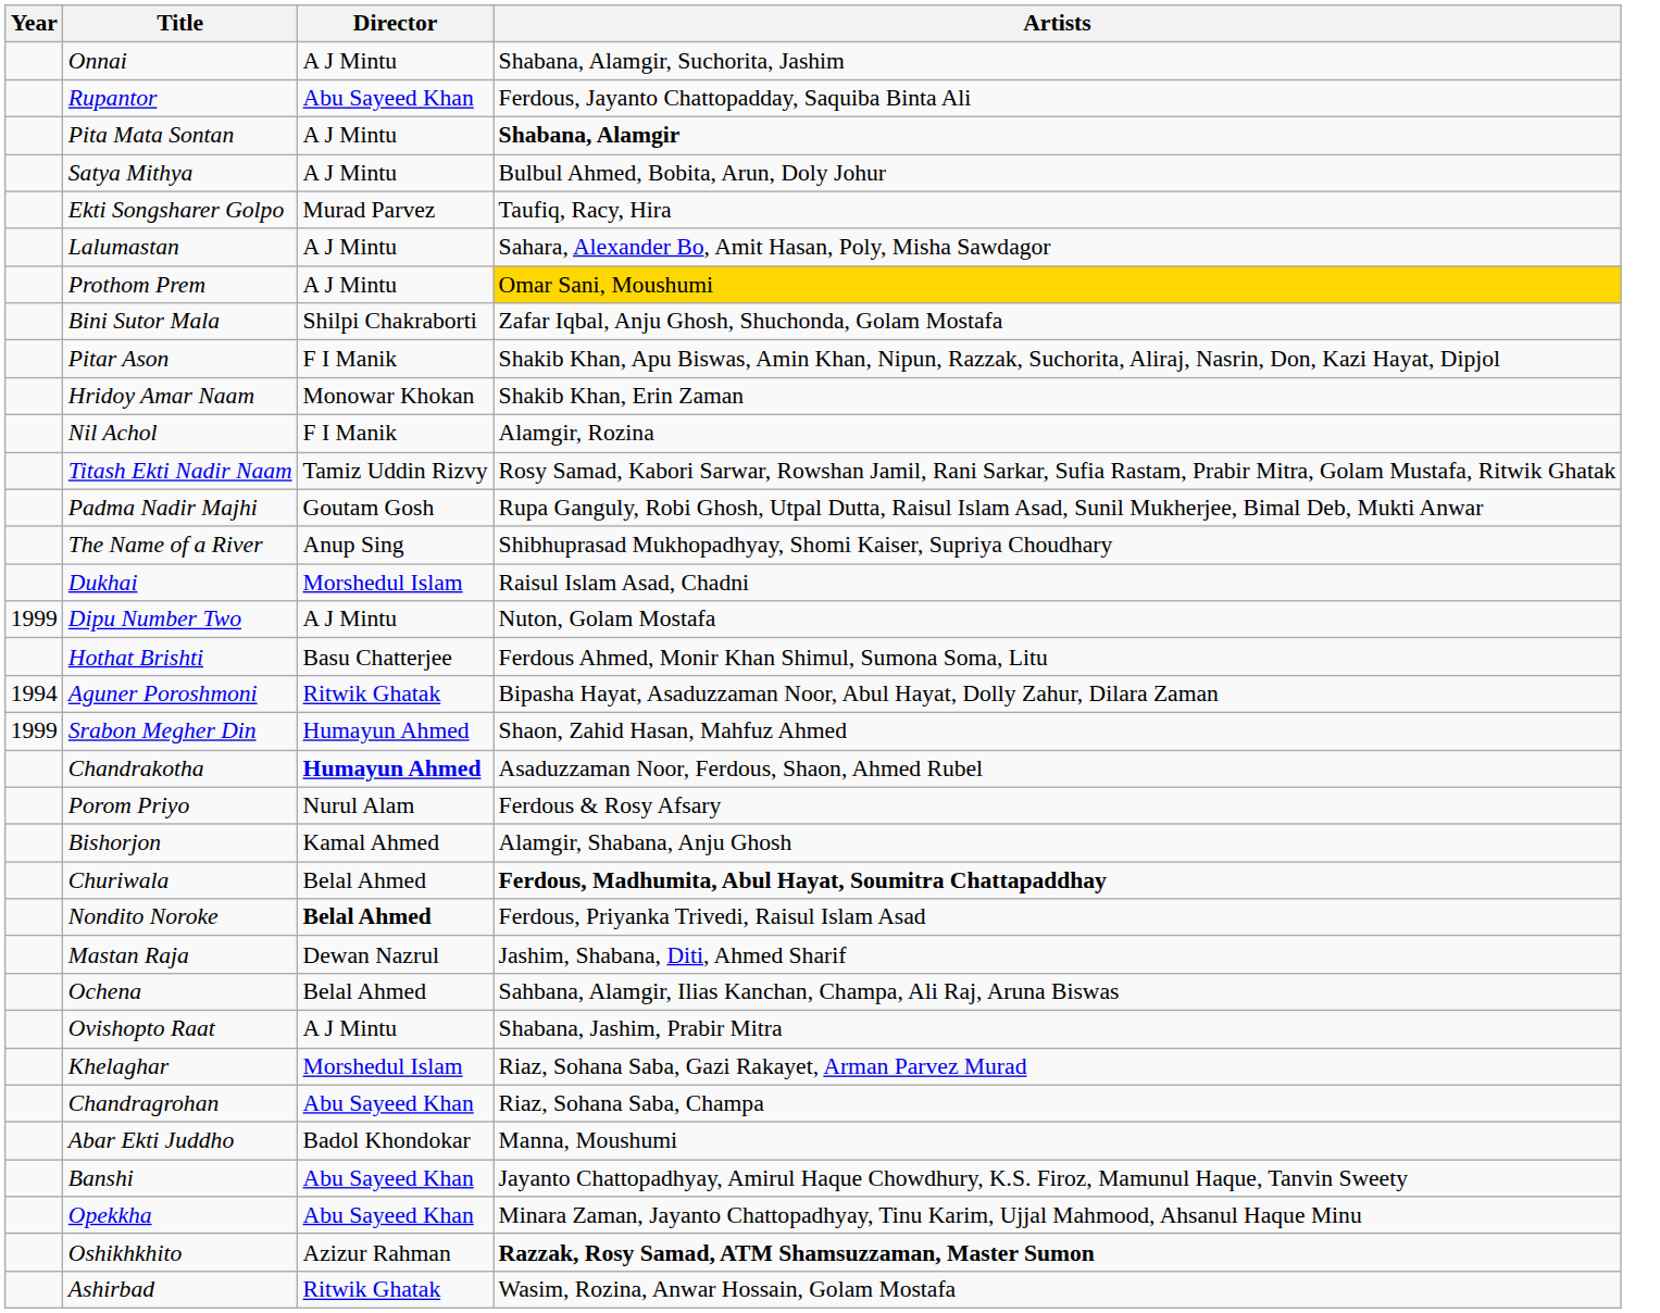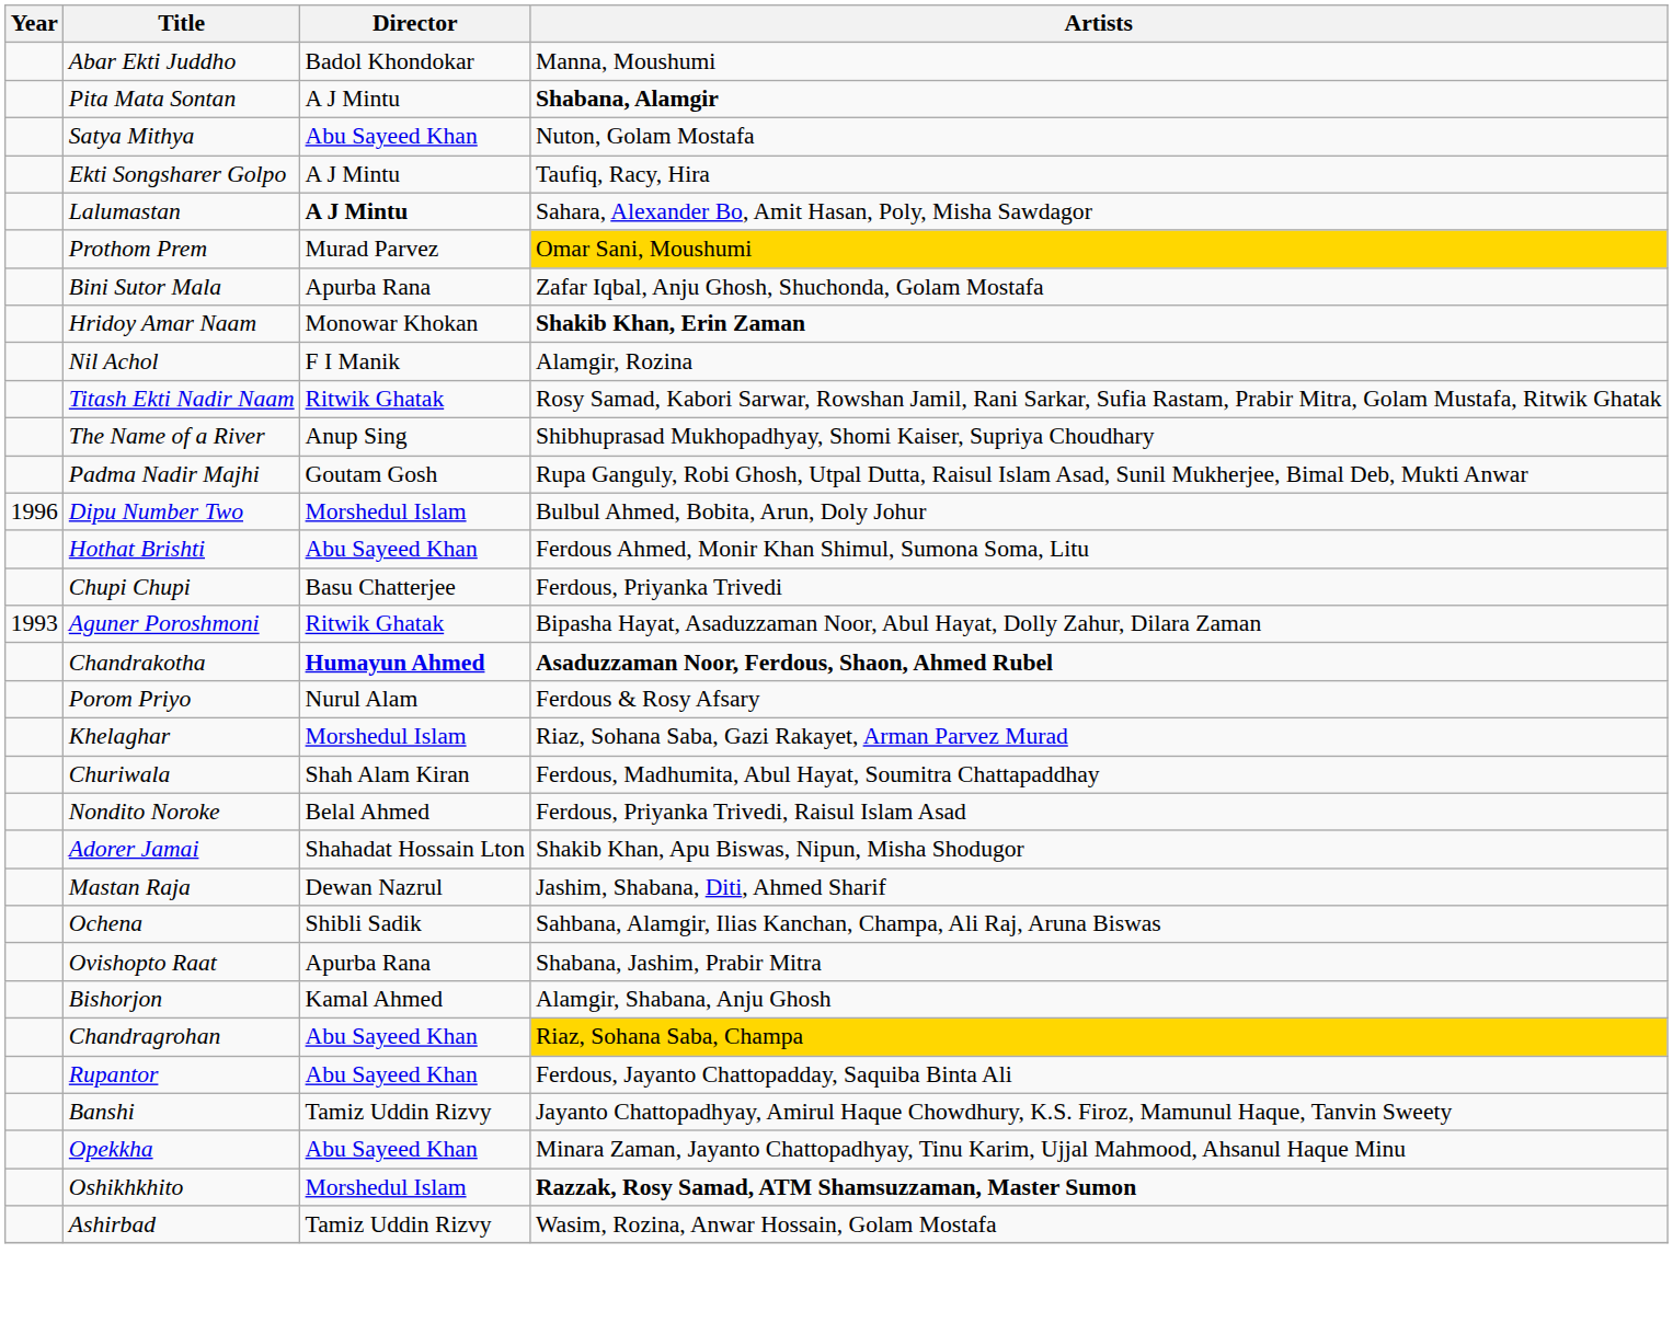 <table class="wikitable sortable">
 <tr>
 <th scope="col">Year</th>
 <th scope="col">Title</th>
 <th scope="col">Director</th>
 <th scope="col" class="unsortable">Artists</th>
 </tr>
 <tr>
 <td></td>
-<td><em>Onnai</em></td>
-<td>A J Mintu</td>
-<td>Shabana, Alamgir, Suchorita, Jashim</td>
-</tr>
-<tr>
-<td></td>
-<td><em><a href='#'>Rupantor</a></em></td>
-<td><a href='#'>Abu Sayeed Khan</a></td>
-<td>Ferdous, Jayanto Chattopadday, Saquiba Binta Ali</td>
+<td><em>Abar Ekti Juddho</em></td>
+<td>Badol Khondokar</td>
+<td>Manna, Moushumi</td>
 </tr>
 <tr>
 <td></td>
 <td><em>Pita Mata Sontan</em></td>
 <td>A J Mintu</td>
 <td><strong>Shabana, Alamgir</strong></td>
 </tr>
 <tr>
 <td></td>
 <td><em>Satya Mithya</em></td>
-<td>A J Mintu</td>
-<td>Bulbul Ahmed, Bobita, Arun, Doly Johur</td>
+<td><a href='#'>Abu Sayeed Khan</a></td>
+<td>Nuton, Golam Mostafa</td>
 </tr>
 <tr>
 <td></td>
 <td><em>Ekti Songsharer Golpo</em></td>
-<td>Murad Parvez</td>
+<td>A J Mintu</td>
 <td>Taufiq, Racy, Hira</td>
 </tr>
 <tr>
 <td></td>
 <td><em>Lalumastan</em></td>
-<td>A J Mintu</td>
+<td><strong>A J Mintu</strong></td>
 <td>Sahara, <a href='#'>Alexander Bo</a>, Amit Hasan, Poly, Misha Sawdagor</td>
 </tr>
 <tr>
 <td></td>
 <td><em>Prothom Prem</em></td>
-<td>A J Mintu</td>
+<td>Murad Parvez</td>
 <td style="background: gold;">Omar Sani, Moushumi</td>
 </tr>
 <tr>
 <td></td>
 <td><em>Bini Sutor Mala</em></td>
-<td>Shilpi Chakraborti</td>
+<td>Apurba Rana</td>
 <td>Zafar Iqbal, Anju Ghosh, Shuchonda, Golam Mostafa</td>
-</tr>
-<tr>
-<td></td>
-<td><em>Pitar Ason</em></td>
-<td>F I Manik</td>
-<td>Shakib Khan, Apu Biswas, Amin Khan, Nipun,  Razzak, Suchorita, Aliraj, Nasrin, Don, Kazi Hayat, Dipjol</td>
 </tr>
 <tr>
 <td></td>
 <td><em>Hridoy Amar Naam</em></td>
 <td>Monowar Khokan</td>
-<td>Shakib Khan, Erin Zaman</td>
+<td><strong>Shakib Khan, Erin Zaman</strong></td>
 </tr>
 <tr>
 <td></td>
 <td><em>Nil Achol</em></td>
 <td>F I Manik</td>
 <td>Alamgir, Rozina</td>
 </tr>
 <tr>
 <td></td>
 <td><em><a href='#'>Titash Ekti Nadir Naam</a></em></td>
-<td>Tamiz Uddin Rizvy</td>
+<td><a href='#'>Ritwik Ghatak</a></td>
 <td>Rosy Samad, Kabori Sarwar, Rowshan Jamil, Rani Sarkar, Sufia Rastam, Prabir Mitra, Golam Mustafa, Ritwik Ghatak</td>
-</tr>
-<tr>
-<td></td>
-<td><em>Padma Nadir Majhi</em></td>
-<td>Goutam Gosh</td>
-<td>Rupa Ganguly, Robi Ghosh, Utpal Dutta, Raisul Islam Asad, Sunil Mukherjee, Bimal Deb, Mukti Anwar</td>
 </tr>
 <tr>
 <td></td>
 <td><em>The Name of a River</em></td>
 <td>Anup Sing</td>
 <td>Shibhuprasad Mukhopadhyay, Shomi Kaiser, Supriya Choudhary</td>
 </tr>
 <tr>
 <td></td>
-<td><em><a href='#'>Dukhai</a></em></td>
-<td><a href='#'>Morshedul Islam</a></td>
-<td>Raisul Islam Asad, Chadni</td>
+<td><em>Padma Nadir Majhi</em></td>
+<td>Goutam Gosh</td>
+<td>Rupa Ganguly, Robi Ghosh, Utpal Dutta, Raisul Islam Asad, Sunil Mukherjee, Bimal Deb, Mukti Anwar</td>
 </tr>
 <tr>
-<td>1999</td>
+<td>1996</td>
 <td><em><a href='#'>Dipu Number Two</a></em></td>
-<td>A J Mintu</td>
-<td>Nuton, Golam Mostafa</td>
+<td><a href='#'>Morshedul Islam</a></td>
+<td>Bulbul Ahmed, Bobita, Arun, Doly Johur</td>
 </tr>
 <tr>
 <td></td>
 <td><em><a href='#'>Hothat Brishti</a></em></td>
-<td>Basu Chatterjee</td>
+<td><a href='#'>Abu Sayeed Khan</a></td>
 <td>Ferdous Ahmed, Monir Khan Shimul, Sumona Soma, Litu</td>
 </tr>
 <tr>
-<td>1994</td>
+<td></td>
+<td><em>Chupi Chupi</em></td>
+<td>Basu Chatterjee</td>
+<td>Ferdous, Priyanka Trivedi</td>
+</tr>
+<tr>
+<td>1993</td>
 <td><em><a href='#'>Aguner Poroshmoni</a></em></td>
 <td><a href='#'>Ritwik Ghatak</a></td>
 <td>Bipasha Hayat, Asaduzzaman Noor, Abul Hayat, Dolly Zahur, Dilara Zaman</td>
 </tr>
 <tr>
-<td>1999</td>
-<td><em><a href='#'>Srabon Megher Din</a></em></td>
-<td><a href='#'>Humayun Ahmed</a></td>
-<td>Shaon, Zahid Hasan, Mahfuz Ahmed</td>
-</tr>
-<tr>
 <td></td>
 <td><em>Chandrakotha</em></td>
 <td><strong><a href='#'>Humayun Ahmed</a></strong></td>
-<td>Asaduzzaman Noor, Ferdous, Shaon, Ahmed Rubel</td>
+<td><strong>Asaduzzaman Noor, Ferdous, Shaon, Ahmed Rubel</strong></td>
 </tr>
 <tr>
 <td></td>
 <td><em>Porom Priyo</em></td>
 <td>Nurul Alam</td>
 <td>Ferdous & Rosy Afsary</td>
 </tr>
 <tr>
 <td></td>
-<td><em>Bishorjon</em></td>
-<td>Kamal Ahmed</td>
-<td>Alamgir, Shabana, Anju Ghosh</td>
+<td><em>Khelaghar</em></td>
+<td><a href='#'>Morshedul Islam</a></td>
+<td>Riaz, Sohana Saba, Gazi Rakayet, <a href='#'>Arman Parvez Murad</a></td>
 </tr>
 <tr>
 <td></td>
 <td><em>Churiwala</em></td>
-<td>Belal Ahmed</td>
-<td><strong>Ferdous, Madhumita, Abul Hayat, Soumitra Chattapaddhay</strong></td>
+<td>Shah Alam Kiran</td>
+<td>Ferdous, Madhumita, Abul Hayat, Soumitra Chattapaddhay</td>
 </tr>
 <tr>
 <td></td>
 <td><em>Nondito Noroke</em></td>
-<td><strong>Belal Ahmed</strong></td>
+<td>Belal Ahmed</td>
 <td>Ferdous, Priyanka Trivedi, Raisul Islam Asad</td>
+</tr>
+<tr>
+<td></td>
+<td><em><a href='#'>Adorer Jamai</a></em></td>
+<td>Shahadat Hossain Lton</td>
+<td>Shakib Khan, Apu Biswas, Nipun, Misha Shodugor</td>
 </tr>
 <tr>
 <td></td>
 <td><em>Mastan Raja</em></td>
 <td>Dewan Nazrul</td>
 <td>Jashim, Shabana, <a href='#'>Diti</a>, Ahmed Sharif</td>
 </tr>
 <tr>
 <td></td>
 <td><em>Ochena</em></td>
-<td>Belal Ahmed</td>
+<td>Shibli Sadik</td>
 <td>Sahbana, Alamgir, Ilias Kanchan, Champa, Ali Raj, Aruna Biswas</td>
 </tr>
 <tr>
 <td></td>
 <td><em>Ovishopto Raat</em></td>
-<td>A J Mintu</td>
+<td>Apurba Rana</td>
 <td>Shabana, Jashim, Prabir Mitra</td>
 </tr>
 <tr>
 <td></td>
-<td><em>Khelaghar</em></td>
-<td><a href='#'>Morshedul Islam</a></td>
-<td>Riaz, Sohana Saba, Gazi Rakayet, <a href='#'>Arman Parvez Murad</a></td>
+<td><em>Bishorjon</em></td>
+<td>Kamal Ahmed</td>
+<td>Alamgir, Shabana, Anju Ghosh</td>
 </tr>
 <tr>
 <td></td>
 <td><em>Chandragrohan</em></td>
 <td><a href='#'>Abu Sayeed Khan</a></td>
-<td>Riaz, Sohana Saba, Champa</td>
+<td style="background: gold;">Riaz, Sohana Saba, Champa</td>
 </tr>
 <tr>
 <td></td>
-<td><em>Abar Ekti Juddho</em></td>
-<td>Badol Khondokar</td>
-<td>Manna, Moushumi</td>
+<td><em><a href='#'>Rupantor</a></em></td>
+<td><a href='#'>Abu Sayeed Khan</a></td>
+<td>Ferdous, Jayanto Chattopadday, Saquiba Binta Ali</td>
 </tr>
 <tr>
 <td></td>
 <td><em>Banshi</em></td>
-<td><a href='#'>Abu Sayeed Khan</a></td>
+<td>Tamiz Uddin Rizvy</td>
 <td>Jayanto Chattopadhyay, Amirul Haque Chowdhury, K.S. Firoz, Mamunul Haque, Tanvin Sweety</td>
 </tr>
 <tr>
 <td></td>
 <td><em><a href='#'>Opekkha</a></em></td>
 <td><a href='#'>Abu Sayeed Khan</a></td>
 <td>Minara Zaman, Jayanto Chattopadhyay, Tinu Karim, Ujjal Mahmood, Ahsanul Haque Minu</td>
 </tr>
 <tr>
 <td></td>
 <td><em>Oshikhkhito</em></td>
-<td>Azizur Rahman</td>
+<td><a href='#'>Morshedul Islam</a></td>
 <td><strong>Razzak, Rosy Samad, ATM Shamsuzzaman, Master Sumon</strong></td>
 </tr>
 <tr>
 <td></td>
 <td><em>Ashirbad</em></td>
-<td><a href='#'>Ritwik Ghatak</a></td>
+<td>Tamiz Uddin Rizvy</td>
 <td>Wasim, Rozina, Anwar Hossain, Golam Mostafa</td>
 </tr>
 <tr>
 </tr>
 </table>
